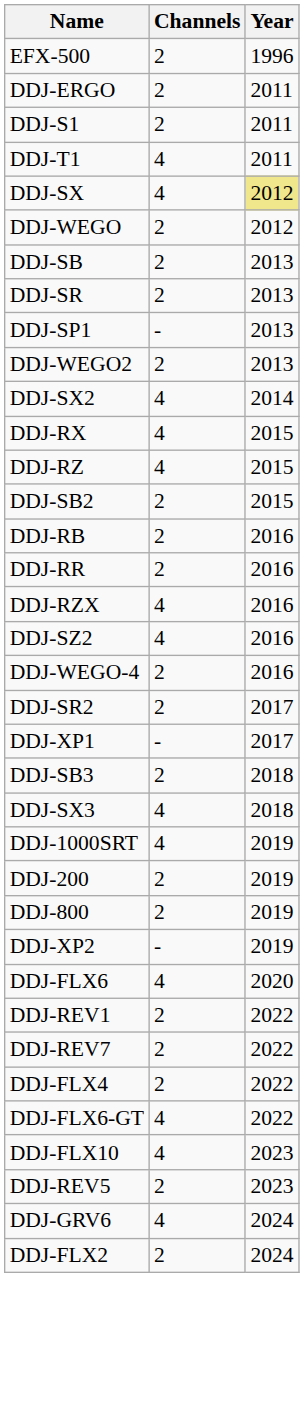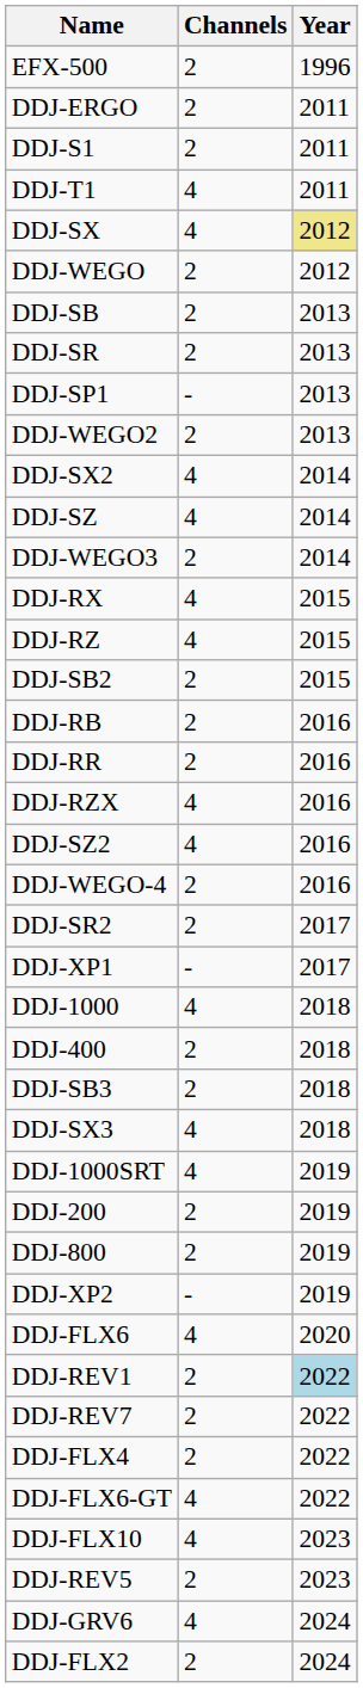 <table class="wikitable sortable">
 <tr>
 <th>Name</th>
 <th>Channels</th>
 <th>Year</th>
 </tr>
 <tr>
 <td>EFX-500</td>
 <td>2</td>
 <td>1996</td>
 </tr>
 <tr>
 <td>DDJ-ERGO</td>
 <td>2</td>
 <td>2011</td>
 </tr>
 <tr>
 <td>DDJ-S1</td>
 <td>2</td>
 <td>2011</td>
 </tr>
 <tr>
 <td>DDJ-T1</td>
 <td>4</td>
 <td>2011</td>
 </tr>
 <tr>
 <td>DDJ-SX</td>
 <td>4</td>
 <td style="background: khaki;">2012</td>
 </tr>
 <tr>
 <td>DDJ-WEGO</td>
 <td>2</td>
 <td>2012</td>
 </tr>
 <tr>
 <td>DDJ-SB</td>
 <td>2</td>
 <td>2013</td>
 </tr>
 <tr>
 <td>DDJ-SR</td>
 <td>2</td>
 <td>2013</td>
 </tr>
 <tr>
 <td>DDJ-SP1</td>
 <td>-</td>
 <td>2013</td>
 </tr>
 <tr>
 <td>DDJ-WEGO2</td>
 <td>2</td>
 <td>2013</td>
 </tr>
 <tr>
 <td>DDJ-SX2</td>
 <td>4</td>
 <td>2014</td>
 </tr>
 <tr>
+<td>DDJ-SZ</td>
+<td>4</td>
+<td>2014</td>
+</tr>
+<tr>
+<td>DDJ-WEGO3</td>
+<td>2</td>
+<td>2014</td>
+</tr>
+<tr>
 <td>DDJ-RX</td>
 <td>4</td>
 <td>2015</td>
 </tr>
 <tr>
 <td>DDJ-RZ</td>
 <td>4</td>
 <td>2015</td>
 </tr>
 <tr>
 <td>DDJ-SB2</td>
 <td>2</td>
 <td>2015</td>
 </tr>
 <tr>
 <td>DDJ-RB</td>
 <td>2</td>
 <td>2016</td>
 </tr>
 <tr>
 <td>DDJ-RR</td>
 <td>2</td>
 <td>2016</td>
 </tr>
 <tr>
 <td>DDJ-RZX</td>
 <td>4</td>
 <td>2016</td>
 </tr>
 <tr>
 <td>DDJ-SZ2</td>
 <td>4</td>
 <td>2016</td>
 </tr>
 <tr>
 <td>DDJ-WEGO-4</td>
 <td>2</td>
 <td>2016</td>
 </tr>
 <tr>
 <td>DDJ-SR2</td>
 <td>2</td>
 <td>2017</td>
 </tr>
 <tr>
 <td>DDJ-XP1</td>
 <td>-</td>
 <td>2017</td>
 </tr>
 <tr>
+<td>DDJ-1000</td>
+<td>4</td>
+<td>2018</td>
+</tr>
+<tr>
+<td>DDJ-400</td>
+<td>2</td>
+<td>2018</td>
+</tr>
+<tr>
 <td>DDJ-SB3</td>
 <td>2</td>
 <td>2018</td>
 </tr>
 <tr>
 <td>DDJ-SX3</td>
 <td>4</td>
 <td>2018</td>
 </tr>
 <tr>
 <td>DDJ-1000SRT</td>
 <td>4</td>
 <td>2019</td>
 </tr>
 <tr>
 <td>DDJ-200</td>
 <td>2</td>
 <td>2019</td>
 </tr>
 <tr>
 <td>DDJ-800</td>
 <td>2</td>
 <td>2019</td>
 </tr>
 <tr>
 <td>DDJ-XP2</td>
 <td>-</td>
 <td>2019</td>
 </tr>
 <tr>
 <td>DDJ-FLX6</td>
 <td>4</td>
 <td>2020</td>
 </tr>
 <tr>
 <td>DDJ-REV1</td>
 <td>2</td>
-<td>2022</td>
+<td style="background: lightblue;">2022</td>
 </tr>
 <tr>
 <td>DDJ-REV7</td>
 <td>2</td>
 <td>2022</td>
 </tr>
 <tr>
 <td>DDJ-FLX4</td>
 <td>2</td>
 <td>2022</td>
 </tr>
 <tr>
 <td>DDJ-FLX6-GT</td>
 <td>4</td>
 <td>2022</td>
 </tr>
 <tr>
 <td>DDJ-FLX10</td>
 <td>4</td>
 <td>2023</td>
 </tr>
 <tr>
 <td>DDJ-REV5</td>
 <td>2</td>
 <td>2023</td>
 </tr>
 <tr>
 <td>DDJ-GRV6</td>
 <td>4</td>
 <td>2024</td>
 </tr>
 <tr>
 <td>DDJ-FLX2</td>
 <td>2</td>
 <td>2024</td>
 </tr>
 </table>
